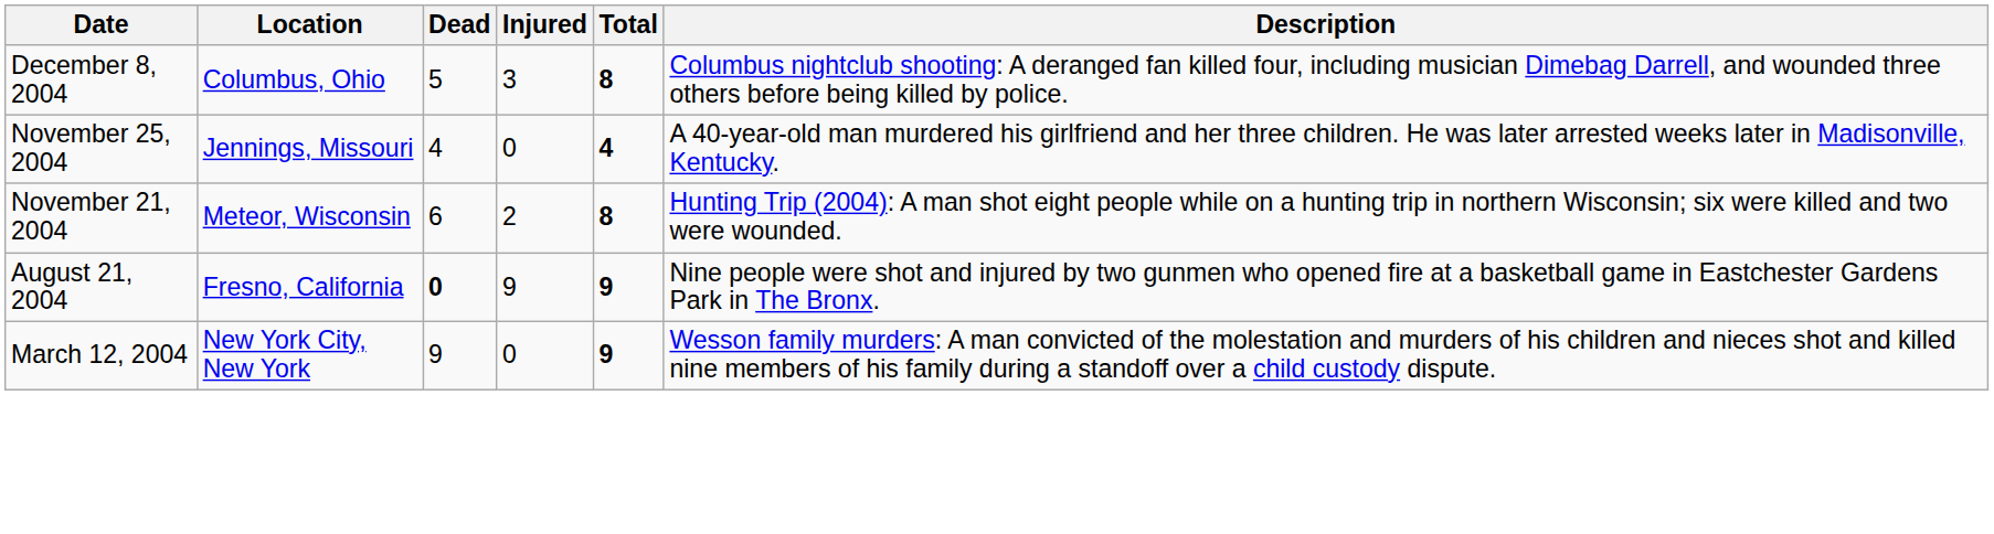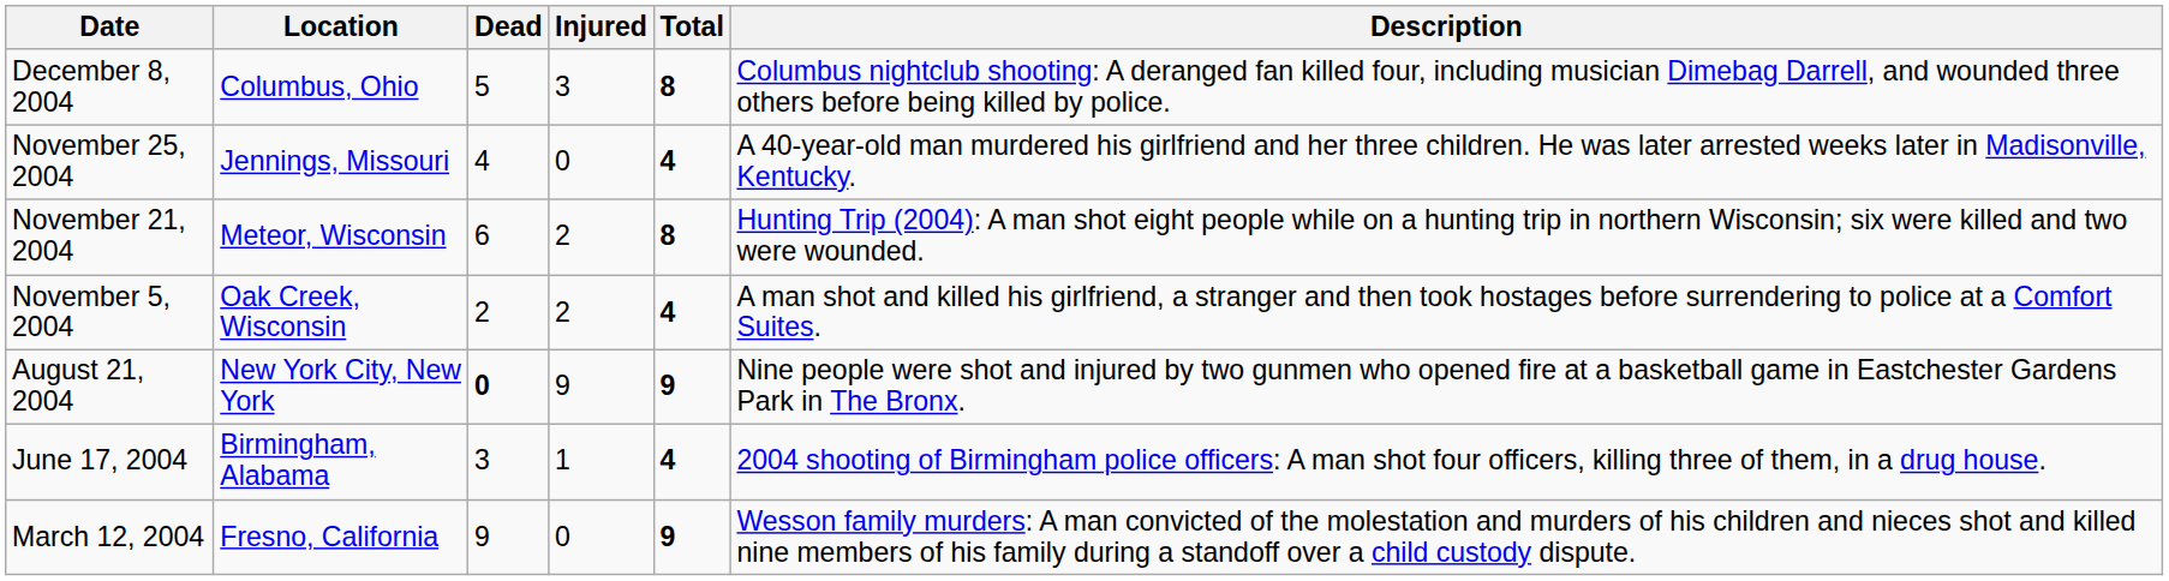 <table class="wikitable sortable">
 <tr>
 <th>Date</th>
 <th>Location</th>
 <th>Dead</th>
 <th>Injured</th>
 <th>Total</th>
 <th>Description</th>
 </tr>
 <tr>
 <td>December 8, 2004</td>
 <td><a href='#'>Columbus, Ohio</a></td>
 <td>5</td>
 <td>3</td>
 <td><strong>8</strong></td>
 <td><a href='#'>Columbus nightclub shooting</a>: A deranged fan killed four, including musician <a href='#'>Dimebag Darrell</a>, and wounded three others before being killed by police.</td>
 </tr>
 <tr>
 <td>November 25, 2004</td>
 <td><a href='#'>Jennings, Missouri</a></td>
 <td>4</td>
 <td>0</td>
 <td><strong>4</strong></td>
 <td>A 40-year-old man murdered his girlfriend and her three children. He was later arrested weeks later in <a href='#'>Madisonville, Kentucky</a>.</td>
 </tr>
 <tr>
 <td>November 21, 2004</td>
 <td><a href='#'>Meteor, Wisconsin</a></td>
 <td>6</td>
 <td>2</td>
 <td><strong>8</strong></td>
 <td><a href='#'>Hunting Trip (2004)</a>: A man shot eight people while on a hunting trip in northern Wisconsin; six were killed and two were wounded.</td>
 </tr>
 <tr>
+<td>November 5, 2004</td>
+<td><a href='#'>Oak Creek, Wisconsin</a></td>
+<td>2</td>
+<td>2</td>
+<td><strong>4</strong></td>
+<td>A man  shot and killed his girlfriend, a stranger and then took hostages before surrendering to police at a <a href='#'>Comfort Suites</a>.</td>
+</tr>
+<tr>
 <td>August 21, 2004</td>
-<td><a href='#'>Fresno, California</a></td>
+<td><a href='#'>New York City, New York</a></td>
 <td><strong>0</strong></td>
 <td>9</td>
 <td><strong>9</strong></td>
 <td>Nine people were shot and injured by two gunmen who opened fire at a basketball game in Eastchester Gardens Park in <a href='#'>The Bronx</a>.</td>
 </tr>
 <tr>
+<td>June 17, 2004</td>
+<td><a href='#'>Birmingham, Alabama</a></td>
+<td>3</td>
+<td>1</td>
+<td><strong>4</strong></td>
+<td><a href='#'>2004 shooting of Birmingham police officers</a>: A man shot four officers, killing three of them, in a <a href='#'>drug house</a>.</td>
+</tr>
+<tr>
 <td>March 12, 2004</td>
-<td><a href='#'>New York City, New York</a></td>
+<td><a href='#'>Fresno, California</a></td>
 <td>9</td>
 <td>0</td>
 <td><strong>9</strong></td>
 <td><a href='#'>Wesson family murders</a>: A man convicted of the molestation and murders of his children and nieces shot and killed nine members of his family during a standoff over a <a href='#'>child custody</a> dispute.</td>
 </tr>
 </table>
